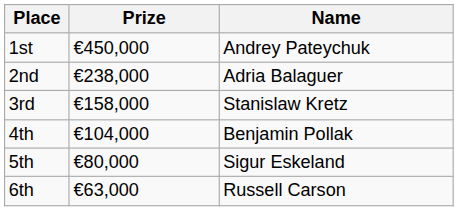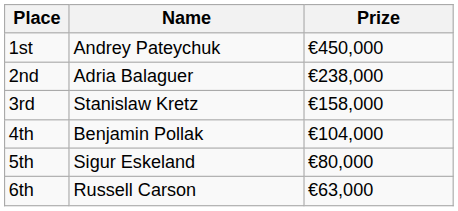 <table class="wikitable">
 <tr>
 <th style="width:50px;">Place</th>
+<th style="width:200px;">Name</th>
 <th style="width:125px;">Prize</th>
-<th style="width:200px;">Name</th>
 </tr>
 <tr>
 <td>1st</td>
+<td> Andrey Pateychuk</td>
 <td>€450,000</td>
-<td> Andrey Pateychuk</td>
 </tr>
 <tr>
 <td>2nd</td>
+<td> Adria Balaguer</td>
 <td>€238,000</td>
-<td> Adria Balaguer</td>
 </tr>
 <tr>
 <td>3rd</td>
+<td> Stanislaw Kretz</td>
 <td>€158,000</td>
-<td> Stanislaw Kretz</td>
 </tr>
 <tr>
 <td>4th</td>
+<td> Benjamin Pollak</td>
 <td>€104,000</td>
-<td> Benjamin Pollak</td>
 </tr>
 <tr>
 <td>5th</td>
+<td> Sigur Eskeland</td>
 <td>€80,000</td>
-<td> Sigur Eskeland</td>
 </tr>
 <tr>
 <td>6th</td>
+<td> Russell Carson</td>
 <td>€63,000</td>
-<td> Russell Carson</td>
 </tr>
 </table>
